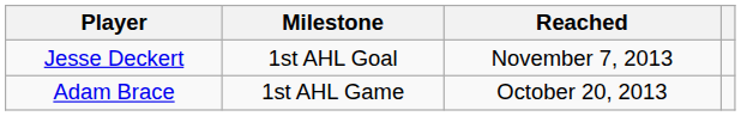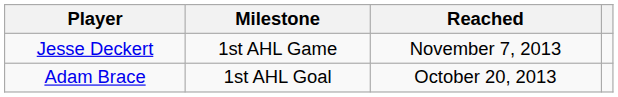 <table class="wikitable"  style="width:60%; text-align:center;">
 <tr>
 <th>Player</th>
 <th>Milestone</th>
 <th>Reached</th>
 <th></th>
 </tr>
 <tr>
 <td><a href='#'>Jesse Deckert</a></td>
-<td>1st AHL Goal</td>
+<td>1st AHL Game</td>
 <td>November 7, 2013</td>
 <td></td>
 </tr>
 <tr>
 <td><a href='#'>Adam Brace</a></td>
-<td>1st AHL Game</td>
+<td>1st AHL Goal</td>
 <td>October 20, 2013</td>
 <td></td>
 </tr>
 </table>
